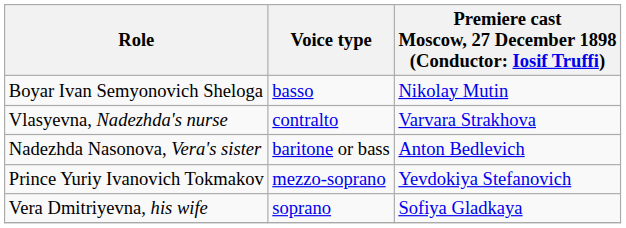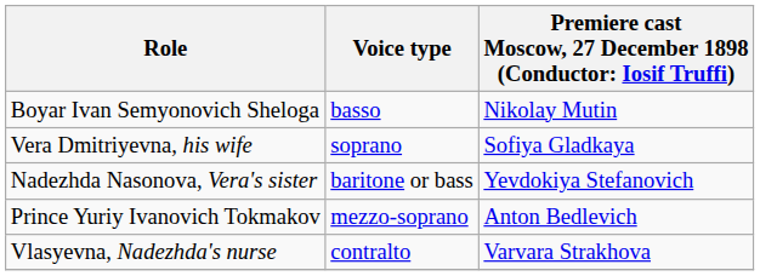 <table class="wikitable" border="1">
 <tr>
 <th>Role</th>
 <th>Voice type</th>
 <th>Premiere cast<br>Moscow, 27 December 1898<br>(Conductor: <a href='#'>Iosif Truffi</a>)</th>
 </tr>
 <tr>
 <td>Boyar Ivan Semyonovich Sheloga</td>
 <td><a href='#'>basso</a></td>
 <td><a href='#'>Nikolay Mutin</a></td>
 </tr>
 <tr>
+<td>Vera Dmitriyevna, <em>his wife</em></td>
+<td><a href='#'>soprano</a></td>
+<td><a href='#'>Sofiya Gladkaya</a></td>
+</tr>
+<tr>
+<td>Nadezhda Nasonova, <em>Vera's sister</em></td>
+<td><a href='#'>baritone</a> or bass</td>
+<td><a href='#'>Yevdokiya Stefanovich</a></td>
+</tr>
+<tr>
+<td>Prince Yuriy Ivanovich Tokmakov</td>
+<td><a href='#'>mezzo-soprano</a></td>
+<td><a href='#'>Anton Bedlevich</a></td>
+</tr>
+<tr>
 <td>Vlasyevna, <em>Nadezhda's nurse</em></td>
 <td><a href='#'>contralto</a></td>
 <td><a href='#'>Varvara Strakhova</a></td>
 </tr>
 <tr>
-<td>Nadezhda Nasonova, <em>Vera's sister</em></td>
-<td><a href='#'>baritone</a> or bass</td>
-<td><a href='#'>Anton Bedlevich</a></td>
-</tr>
-<tr>
-<td>Prince Yuriy Ivanovich Tokmakov</td>
-<td><a href='#'>mezzo-soprano</a></td>
-<td><a href='#'>Yevdokiya Stefanovich</a></td>
-</tr>
-<tr>
-<td>Vera Dmitriyevna, <em>his wife</em></td>
-<td><a href='#'>soprano</a></td>
-<td><a href='#'>Sofiya Gladkaya</a></td>
-</tr>
-<tr>
 </tr>
 </table>
